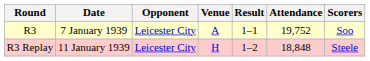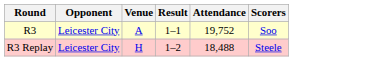 <table class="wikitable" style="font-size:100%; text-align:center">
 <tr>
 <th>Round</th>
-<th>Date</th>
 <th>Opponent</th>
 <th>Venue</th>
 <th>Result</th>
 <th>Attendance</th>
 <th>Scorers</th>
 </tr>
 <tr style="background-color: #FFFFCC;">
 <td>R3</td>
-<td>7 January 1939</td>
 <td><a href='#'>Leicester City</a></td>
 <td><a href='#'>A</a></td>
 <td>1–1</td>
 <td>19,752</td>
 <td><a href='#'>Soo</a></td>
 </tr>
 <tr style="background-color: #FFCCCC;">
 <td>R3 Replay</td>
-<td>11 January 1939</td>
 <td><a href='#'>Leicester City</a></td>
 <td><a href='#'>H</a></td>
 <td>1–2</td>
-<td>18,848</td>
+<td>18,488</td>
 <td><a href='#'>Steele</a></td>
 </tr>
 </table>
